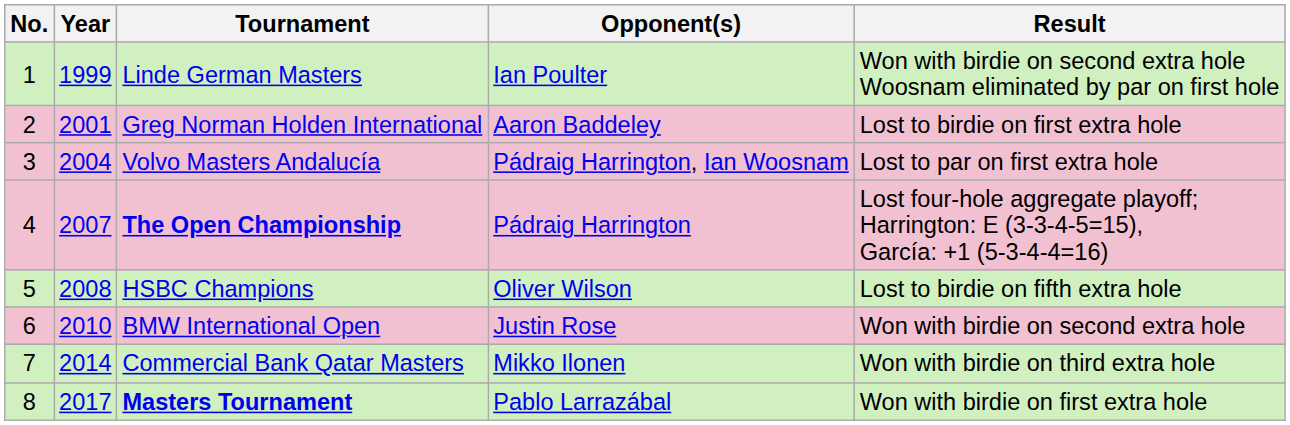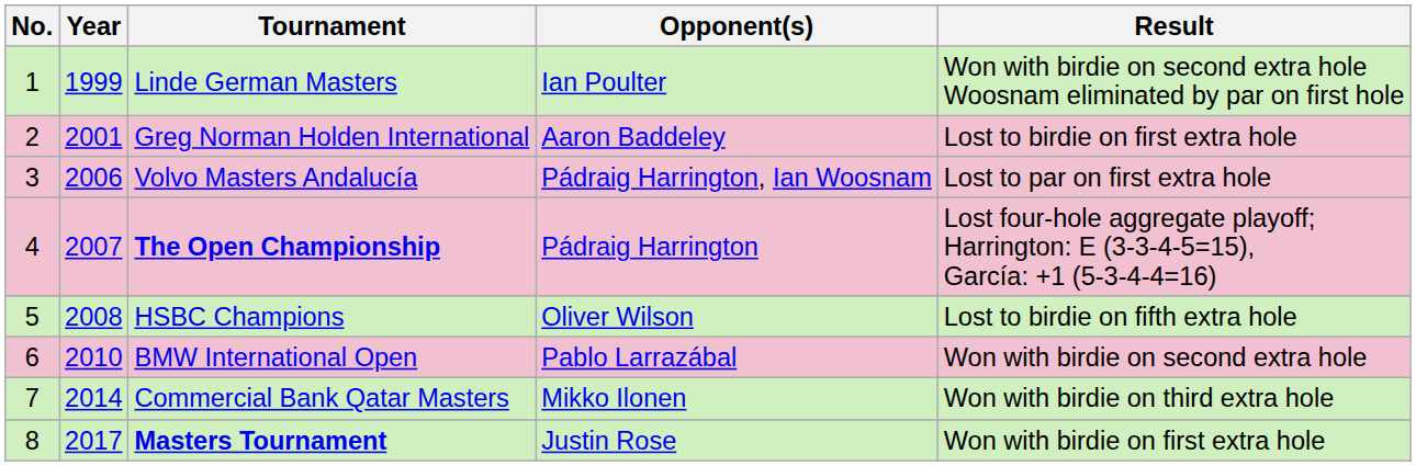 <table class="wikitable" style="font-size:95%;">
 <tr>
 <th>No.</th>
 <th>Year</th>
 <th>Tournament</th>
 <th>Opponent(s)</th>
 <th>Result</th>
 </tr>
 <tr style="background:#D0F0C0;">
 <td align=center>1</td>
 <td><a href='#'>1999</a></td>
 <td><a href='#'>Linde German Masters</a></td>
 <td> <a href='#'>Ian Poulter</a></td>
 <td>Won with birdie on second extra hole<br>Woosnam eliminated by par on first hole</td>
 </tr>
 <tr style="background:#F2C1D1;">
 <td align=center>2</td>
 <td><a href='#'>2001</a></td>
 <td><a href='#'>Greg Norman Holden International</a></td>
 <td> <a href='#'>Aaron Baddeley</a></td>
 <td>Lost to birdie on first extra hole</td>
 </tr>
 <tr style="background:#F2C1D1;">
 <td align=center>3</td>
-<td><a href='#'>2004</a></td>
+<td><a href='#'>2006</a></td>
 <td><a href='#'>Volvo Masters Andalucía</a></td>
 <td> <a href='#'>Pádraig Harrington</a>,  <a href='#'>Ian Woosnam</a></td>
 <td>Lost to par on first extra hole</td>
 </tr>
 <tr style="background:#F2C1D1;">
 <td align=center>4</td>
 <td><a href='#'>2007</a></td>
 <td><strong><a href='#'>The Open Championship</a></strong></td>
 <td> <a href='#'>Pádraig Harrington</a></td>
 <td>Lost four-hole aggregate playoff;<br>Harrington: E (3-3-4-5=15),<br>García: +1 (5-3-4-4=16)</td>
 </tr>
 <tr style="background:#D0F0C0;">
 <td align=center>5</td>
 <td><a href='#'>2008</a></td>
 <td><a href='#'>HSBC Champions</a></td>
 <td> <a href='#'>Oliver Wilson</a></td>
 <td>Lost to birdie on fifth extra hole</td>
 </tr>
 <tr style="background:#F2C1D1;">
 <td align=center>6</td>
 <td><a href='#'>2010</a></td>
 <td><a href='#'>BMW International Open</a></td>
-<td> <a href='#'>Justin Rose</a></td>
+<td> <a href='#'>Pablo Larrazábal</a></td>
 <td>Won with birdie on second extra hole</td>
 </tr>
 <tr style="background:#D0F0C0;">
 <td align=center>7</td>
 <td><a href='#'>2014</a></td>
 <td><a href='#'>Commercial Bank Qatar Masters</a></td>
 <td> <a href='#'>Mikko Ilonen</a></td>
 <td>Won with birdie on third extra hole</td>
 </tr>
 <tr style="background:#D0F0C0;">
 <td align=center>8</td>
 <td><a href='#'>2017</a></td>
 <td><strong><a href='#'>Masters Tournament</a></strong></td>
-<td> <a href='#'>Pablo Larrazábal</a></td>
+<td> <a href='#'>Justin Rose</a></td>
 <td>Won with birdie on first extra hole</td>
 </tr>
 </table>
